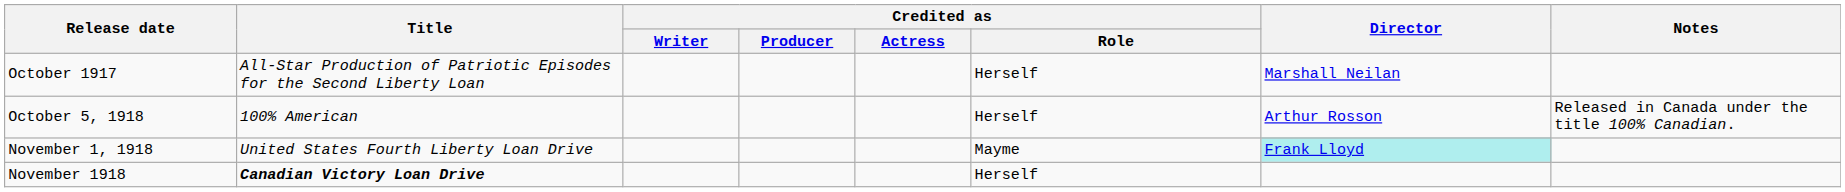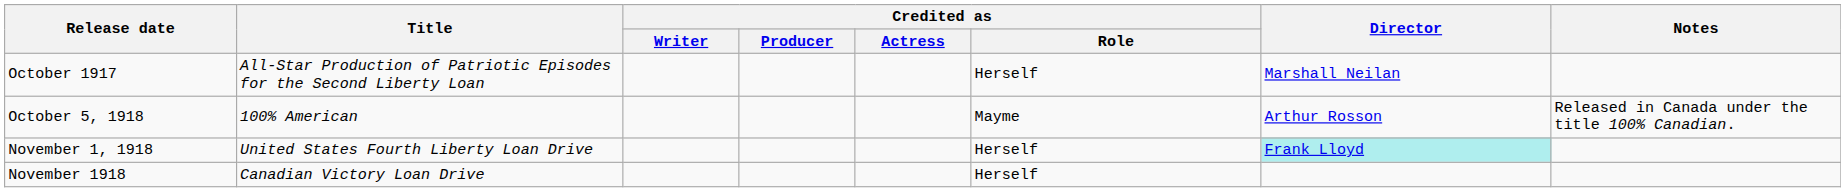 <table class="wikitable sortable sticky-header-multi" style="width: 100%; margin-right: 0;">
 <tr>
 <th scope="col" width="12%" rowspan="2">Release date</th>
 <th scope="col" width="20%" rowspan="2">Title</th>
 <th scope="col" colspan="4">Credited as</th>
 <th scope="col" width="15%" rowspan="2"><a href='#'>Director</a></th>
 <th scope="col" width="15%" rowspan="2">Notes</th>
 </tr>
 <tr>
 <th width="6%"><a href='#'>Writer</a></th>
 <th width="6%"><a href='#'>Producer</a></th>
 <th width="6%"><a href='#'>Actress</a></th>
 <th width="15%">Role</th>
 </tr>
 <tr>
 <td>October 1917</td>
 <td scope="row"><em>All-Star Production of Patriotic Episodes for the Second Liberty Loan</em></td>
 <td></td>
 <td></td>
 <td></td>
 <td>Herself</td>
 <td><a href='#'>Marshall Neilan</a></td>
 <td></td>
 </tr>
 <tr>
 <td>October 5, 1918</td>
 <td scope="row"><em>100% American</em></td>
 <td></td>
 <td></td>
 <td></td>
-<td>Herself</td>
+<td>Mayme</td>
 <td><a href='#'>Arthur Rosson</a></td>
 <td>Released in Canada under the title <em>100% Canadian</em>.</td>
 </tr>
 <tr>
 <td>November 1, 1918</td>
 <td scope="row"><em>United States Fourth Liberty Loan Drive</em></td>
 <td></td>
 <td></td>
 <td></td>
-<td>Mayme</td>
+<td>Herself</td>
 <td style="background: paleturquoise;"><a href='#'>Frank Lloyd</a></td>
 <td></td>
 </tr>
 <tr>
 <td>November 1918</td>
-<td scope="row"><strong><em>Canadian Victory Loan Drive</em></strong></td>
+<td scope="row"><em>Canadian Victory Loan Drive</em></td>
 <td></td>
 <td></td>
 <td></td>
 <td>Herself</td>
 <td></td>
 <td></td>
 </tr>
 </table>
